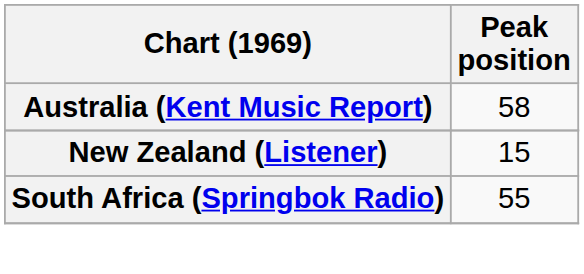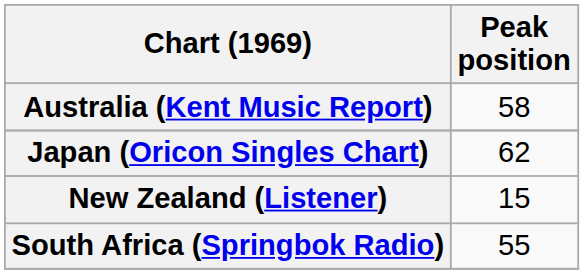 <table class="wikitable sortable plainrowheaders" style="text-align:center">
 <tr>
 <th>Chart (1969)</th>
 <th>Peak<br>position</th>
 </tr>
 <tr>
 <th scope="row">Australia (<a href='#'>Kent Music Report</a>)</th>
 <td>58</td>
 </tr>
 <tr>
 </tr>
 <tr>
 </tr>
 <tr>
 </tr>
 <tr>
+<th scope="row">Japan (<a href='#'>Oricon Singles Chart</a>)</th>
+<td>62</td>
+</tr>
+<tr>
 <th scope="row">New Zealand (<a href='#'>Listener</a>)</th>
 <td>15</td>
 </tr>
 <tr>
 <th scope="row">South Africa (<a href='#'>Springbok Radio</a>)</th>
 <td>55</td>
 </tr>
 <tr>
 </tr>
 </table>
